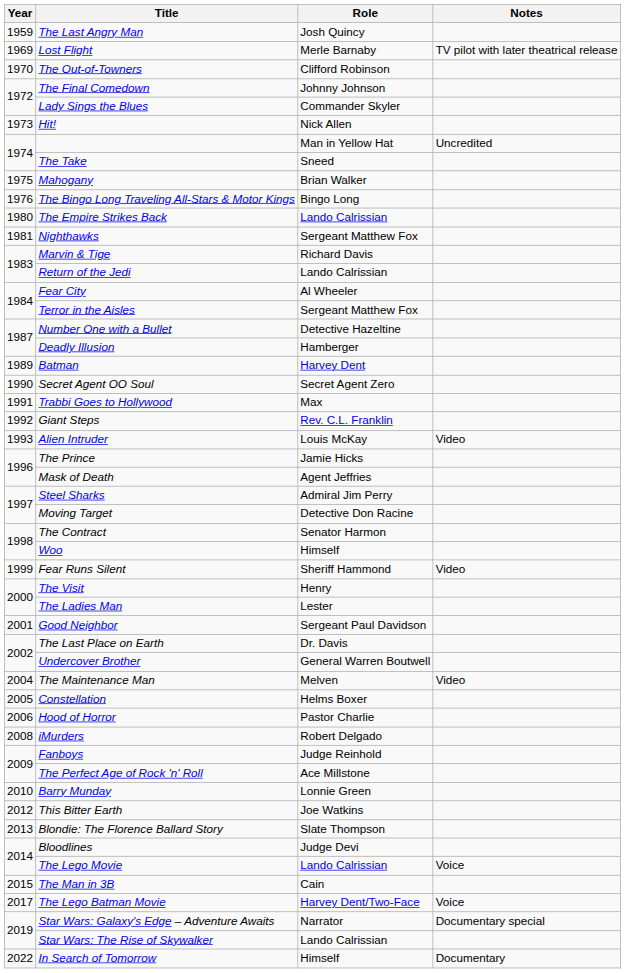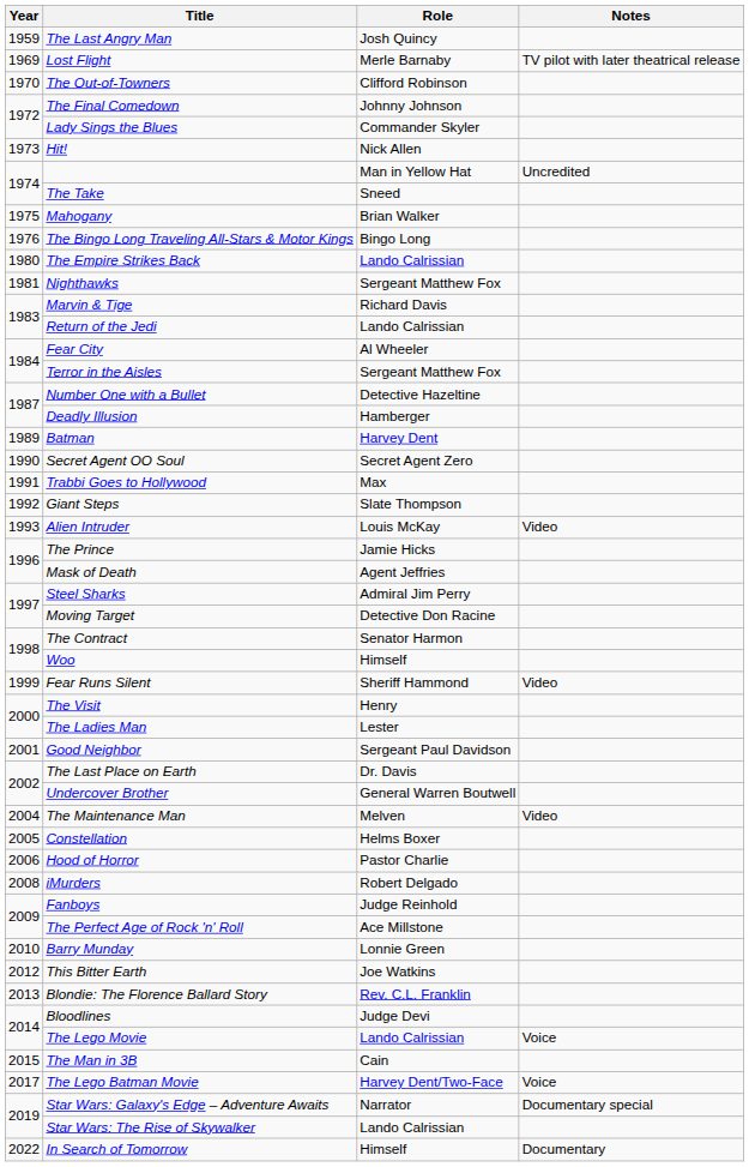 <table class="wikitable sortable">
 <tr>
 <th>Year</th>
 <th>Title</th>
 <th>Role</th>
 <th>Notes</th>
 </tr>
 <tr>
 <td>1959</td>
 <td><em><a href='#'>The Last Angry Man</a></em></td>
 <td>Josh Quincy</td>
 <td></td>
 </tr>
 <tr>
 <td>1969</td>
 <td><em><a href='#'>Lost Flight</a></em></td>
 <td>Merle Barnaby</td>
 <td>TV pilot with later theatrical release</td>
 </tr>
 <tr>
 <td>1970</td>
 <td><em><a href='#'>The Out-of-Towners</a></em></td>
 <td>Clifford Robinson</td>
 <td></td>
 </tr>
 <tr>
 <td rowspan="2">1972</td>
 <td><em><a href='#'>The Final Comedown</a></em></td>
 <td>Johnny Johnson</td>
 <td></td>
 </tr>
 <tr>
 <td><em><a href='#'>Lady Sings the Blues</a></em></td>
 <td>Commander Skyler</td>
 <td></td>
 </tr>
 <tr>
 <td>1973</td>
 <td><em><a href='#'>Hit!</a></em></td>
 <td>Nick Allen</td>
 <td></td>
 </tr>
 <tr>
 <td rowspan="2">1974</td>
 <td><em></em></td>
 <td>Man in Yellow Hat</td>
 <td>Uncredited</td>
 </tr>
 <tr>
 <td><em><a href='#'>The Take</a></em></td>
 <td>Sneed</td>
 <td></td>
 </tr>
 <tr>
 <td>1975</td>
 <td><em><a href='#'>Mahogany</a></em></td>
 <td>Brian Walker</td>
 <td></td>
 </tr>
 <tr>
 <td>1976</td>
 <td><em><a href='#'>The Bingo Long Traveling All-Stars & Motor Kings</a></em></td>
 <td>Bingo Long</td>
 <td></td>
 </tr>
 <tr>
 <td>1980</td>
 <td><em><a href='#'>The Empire Strikes Back</a></em></td>
 <td><a href='#'>Lando Calrissian</a></td>
 <td></td>
 </tr>
 <tr>
 <td>1981</td>
 <td><em><a href='#'>Nighthawks</a></em></td>
 <td>Sergeant Matthew Fox</td>
 <td></td>
 </tr>
 <tr>
 <td rowspan="2">1983</td>
 <td><em><a href='#'>Marvin & Tige</a></em></td>
 <td>Richard Davis</td>
 <td></td>
 </tr>
 <tr>
 <td><em><a href='#'>Return of the Jedi</a></em></td>
 <td>Lando Calrissian</td>
 <td></td>
 </tr>
 <tr>
 <td rowspan="2">1984</td>
 <td><em><a href='#'>Fear City</a></em></td>
 <td>Al Wheeler</td>
 <td></td>
 </tr>
 <tr>
 <td><em><a href='#'>Terror in the Aisles</a></em></td>
 <td>Sergeant Matthew Fox</td>
 <td></td>
 </tr>
 <tr>
 <td rowspan="2">1987</td>
 <td><em><a href='#'>Number One with a Bullet</a></em></td>
 <td>Detective Hazeltine</td>
 <td></td>
 </tr>
 <tr>
 <td><em><a href='#'>Deadly Illusion</a></em></td>
 <td>Hamberger</td>
 <td></td>
 </tr>
 <tr>
 <td>1989</td>
 <td><em><a href='#'>Batman</a></em></td>
 <td><a href='#'>Harvey Dent</a></td>
 <td></td>
 </tr>
 <tr>
 <td>1990</td>
 <td><em>Secret Agent OO Soul</em></td>
 <td>Secret Agent Zero</td>
 <td></td>
 </tr>
 <tr>
 <td>1991</td>
 <td><em><a href='#'>Trabbi Goes to Hollywood</a></em></td>
 <td>Max</td>
 <td></td>
 </tr>
 <tr>
 <td>1992</td>
 <td><em>Giant Steps</em></td>
-<td><a href='#'>Rev. C.L. Franklin</a></td>
+<td>Slate Thompson</td>
 <td></td>
 </tr>
 <tr>
 <td>1993</td>
 <td><em><a href='#'>Alien Intruder</a></em></td>
 <td>Louis McKay</td>
 <td>Video</td>
 </tr>
 <tr>
 <td rowspan="2">1996</td>
 <td><em>The Prince</em></td>
 <td>Jamie Hicks</td>
 <td></td>
 </tr>
 <tr>
 <td><em>Mask of Death</em></td>
 <td>Agent Jeffries</td>
 <td></td>
 </tr>
 <tr>
 <td rowspan="2">1997</td>
 <td><em><a href='#'>Steel Sharks</a></em></td>
 <td>Admiral Jim Perry</td>
 <td></td>
 </tr>
 <tr>
 <td><em>Moving Target</em></td>
 <td>Detective Don Racine</td>
 <td></td>
 </tr>
 <tr>
 <td rowspan="2">1998</td>
 <td><em>The Contract</em></td>
 <td>Senator Harmon</td>
 <td></td>
 </tr>
 <tr>
 <td><em><a href='#'>Woo</a></em></td>
 <td>Himself</td>
 <td></td>
 </tr>
 <tr>
 <td>1999</td>
 <td><em>Fear Runs Silent</em></td>
 <td>Sheriff Hammond</td>
 <td>Video</td>
 </tr>
 <tr>
 <td rowspan="2">2000</td>
 <td><em><a href='#'>The Visit</a></em></td>
 <td>Henry</td>
 <td></td>
 </tr>
 <tr>
 <td><em><a href='#'>The Ladies Man</a></em></td>
 <td>Lester</td>
 <td></td>
 </tr>
 <tr>
 <td>2001</td>
 <td><em><a href='#'>Good Neighbor</a></em></td>
 <td>Sergeant Paul Davidson</td>
 <td></td>
 </tr>
 <tr>
 <td rowspan="2">2002</td>
 <td><em>The Last Place on Earth</em></td>
 <td>Dr. Davis</td>
 <td></td>
 </tr>
 <tr>
 <td><em><a href='#'>Undercover Brother</a></em></td>
 <td>General Warren Boutwell</td>
 <td></td>
 </tr>
 <tr>
 <td>2004</td>
 <td><em>The Maintenance Man</em></td>
 <td>Melven</td>
 <td>Video</td>
 </tr>
 <tr>
 <td>2005</td>
 <td><em><a href='#'>Constellation</a></em></td>
 <td>Helms Boxer</td>
 <td></td>
 </tr>
 <tr>
 <td>2006</td>
 <td><em><a href='#'>Hood of Horror</a></em></td>
 <td>Pastor Charlie</td>
 <td></td>
 </tr>
 <tr>
 <td>2008</td>
 <td><em><a href='#'>iMurders</a></em></td>
 <td>Robert Delgado</td>
 <td></td>
 </tr>
 <tr>
 <td rowspan="2">2009</td>
 <td><em><a href='#'>Fanboys</a></em></td>
 <td>Judge Reinhold</td>
 <td></td>
 </tr>
 <tr>
 <td><em><a href='#'>The Perfect Age of Rock 'n' Roll</a></em></td>
 <td>Ace Millstone</td>
 <td></td>
 </tr>
 <tr>
 <td>2010</td>
 <td><em><a href='#'>Barry Munday</a></em></td>
 <td>Lonnie Green</td>
 <td></td>
 </tr>
 <tr>
 <td>2012</td>
 <td><em>This Bitter Earth</em></td>
 <td>Joe Watkins</td>
 <td></td>
 </tr>
 <tr>
 <td>2013</td>
 <td><em>Blondie: The Florence Ballard Story</em></td>
-<td>Slate Thompson</td>
+<td><a href='#'>Rev. C.L. Franklin</a></td>
 <td></td>
 </tr>
 <tr>
 <td rowspan="2">2014</td>
 <td><em>Bloodlines</em></td>
 <td>Judge Devi</td>
 <td></td>
 </tr>
 <tr>
 <td><em><a href='#'>The Lego Movie</a></em></td>
 <td><a href='#'>Lando Calrissian</a></td>
 <td>Voice</td>
 </tr>
 <tr>
 <td>2015</td>
 <td><em><a href='#'>The Man in 3B</a></em></td>
 <td>Cain</td>
 <td></td>
 </tr>
 <tr>
 <td>2017</td>
 <td><em><a href='#'>The Lego Batman Movie</a></em></td>
 <td><a href='#'>Harvey Dent/Two-Face</a></td>
 <td>Voice</td>
 </tr>
 <tr>
 <td rowspan="2">2019</td>
 <td><em><a href='#'>Star Wars: Galaxy's Edge</a></em> <em>– Adventure Awaits</em></td>
 <td>Narrator</td>
 <td>Documentary special</td>
 </tr>
 <tr>
 <td><em><a href='#'>Star Wars: The Rise of Skywalker</a></em></td>
 <td>Lando Calrissian</td>
 <td></td>
 </tr>
 <tr>
 <td>2022</td>
 <td><em><a href='#'>In Search of Tomorrow</a></em></td>
 <td>Himself</td>
 <td>Documentary</td>
 </tr>
 </table>
